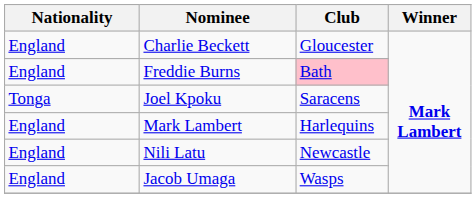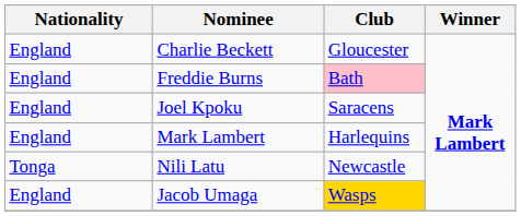 <table class="wikitable">
 <tr>
 <th width=120>Nationality</th>
 <th width=140>Nominee</th>
 <th width=80>Club</th>
 <th width=70>Winner</th>
 </tr>
 <tr>
 <td> <a href='#'>England</a></td>
 <td><a href='#'>Charlie Beckett</a></td>
 <td><a href='#'>Gloucester</a></td>
 <td rowspan=6 align=center><br><strong><a href='#'>Mark Lambert</a></strong></td>
 </tr>
 <tr>
 <td> <a href='#'>England</a></td>
 <td><a href='#'>Freddie Burns</a></td>
 <td style="background: pink;"><a href='#'>Bath</a></td>
 </tr>
 <tr>
-<td> <a href='#'>Tonga</a></td>
+<td> <a href='#'>England</a></td>
 <td><a href='#'>Joel Kpoku</a></td>
 <td><a href='#'>Saracens</a></td>
 </tr>
 <tr>
 <td> <a href='#'>England</a></td>
 <td><a href='#'>Mark Lambert</a></td>
 <td><a href='#'>Harlequins</a></td>
 </tr>
 <tr>
-<td> <a href='#'>England</a></td>
+<td> <a href='#'>Tonga</a></td>
 <td><a href='#'>Nili Latu</a></td>
 <td><a href='#'>Newcastle</a></td>
 </tr>
 <tr>
 <td> <a href='#'>England</a></td>
 <td><a href='#'>Jacob Umaga</a></td>
-<td><a href='#'>Wasps</a></td>
+<td style="background: gold;"><a href='#'>Wasps</a></td>
 </tr>
 <tr>
 </tr>
 </table>
